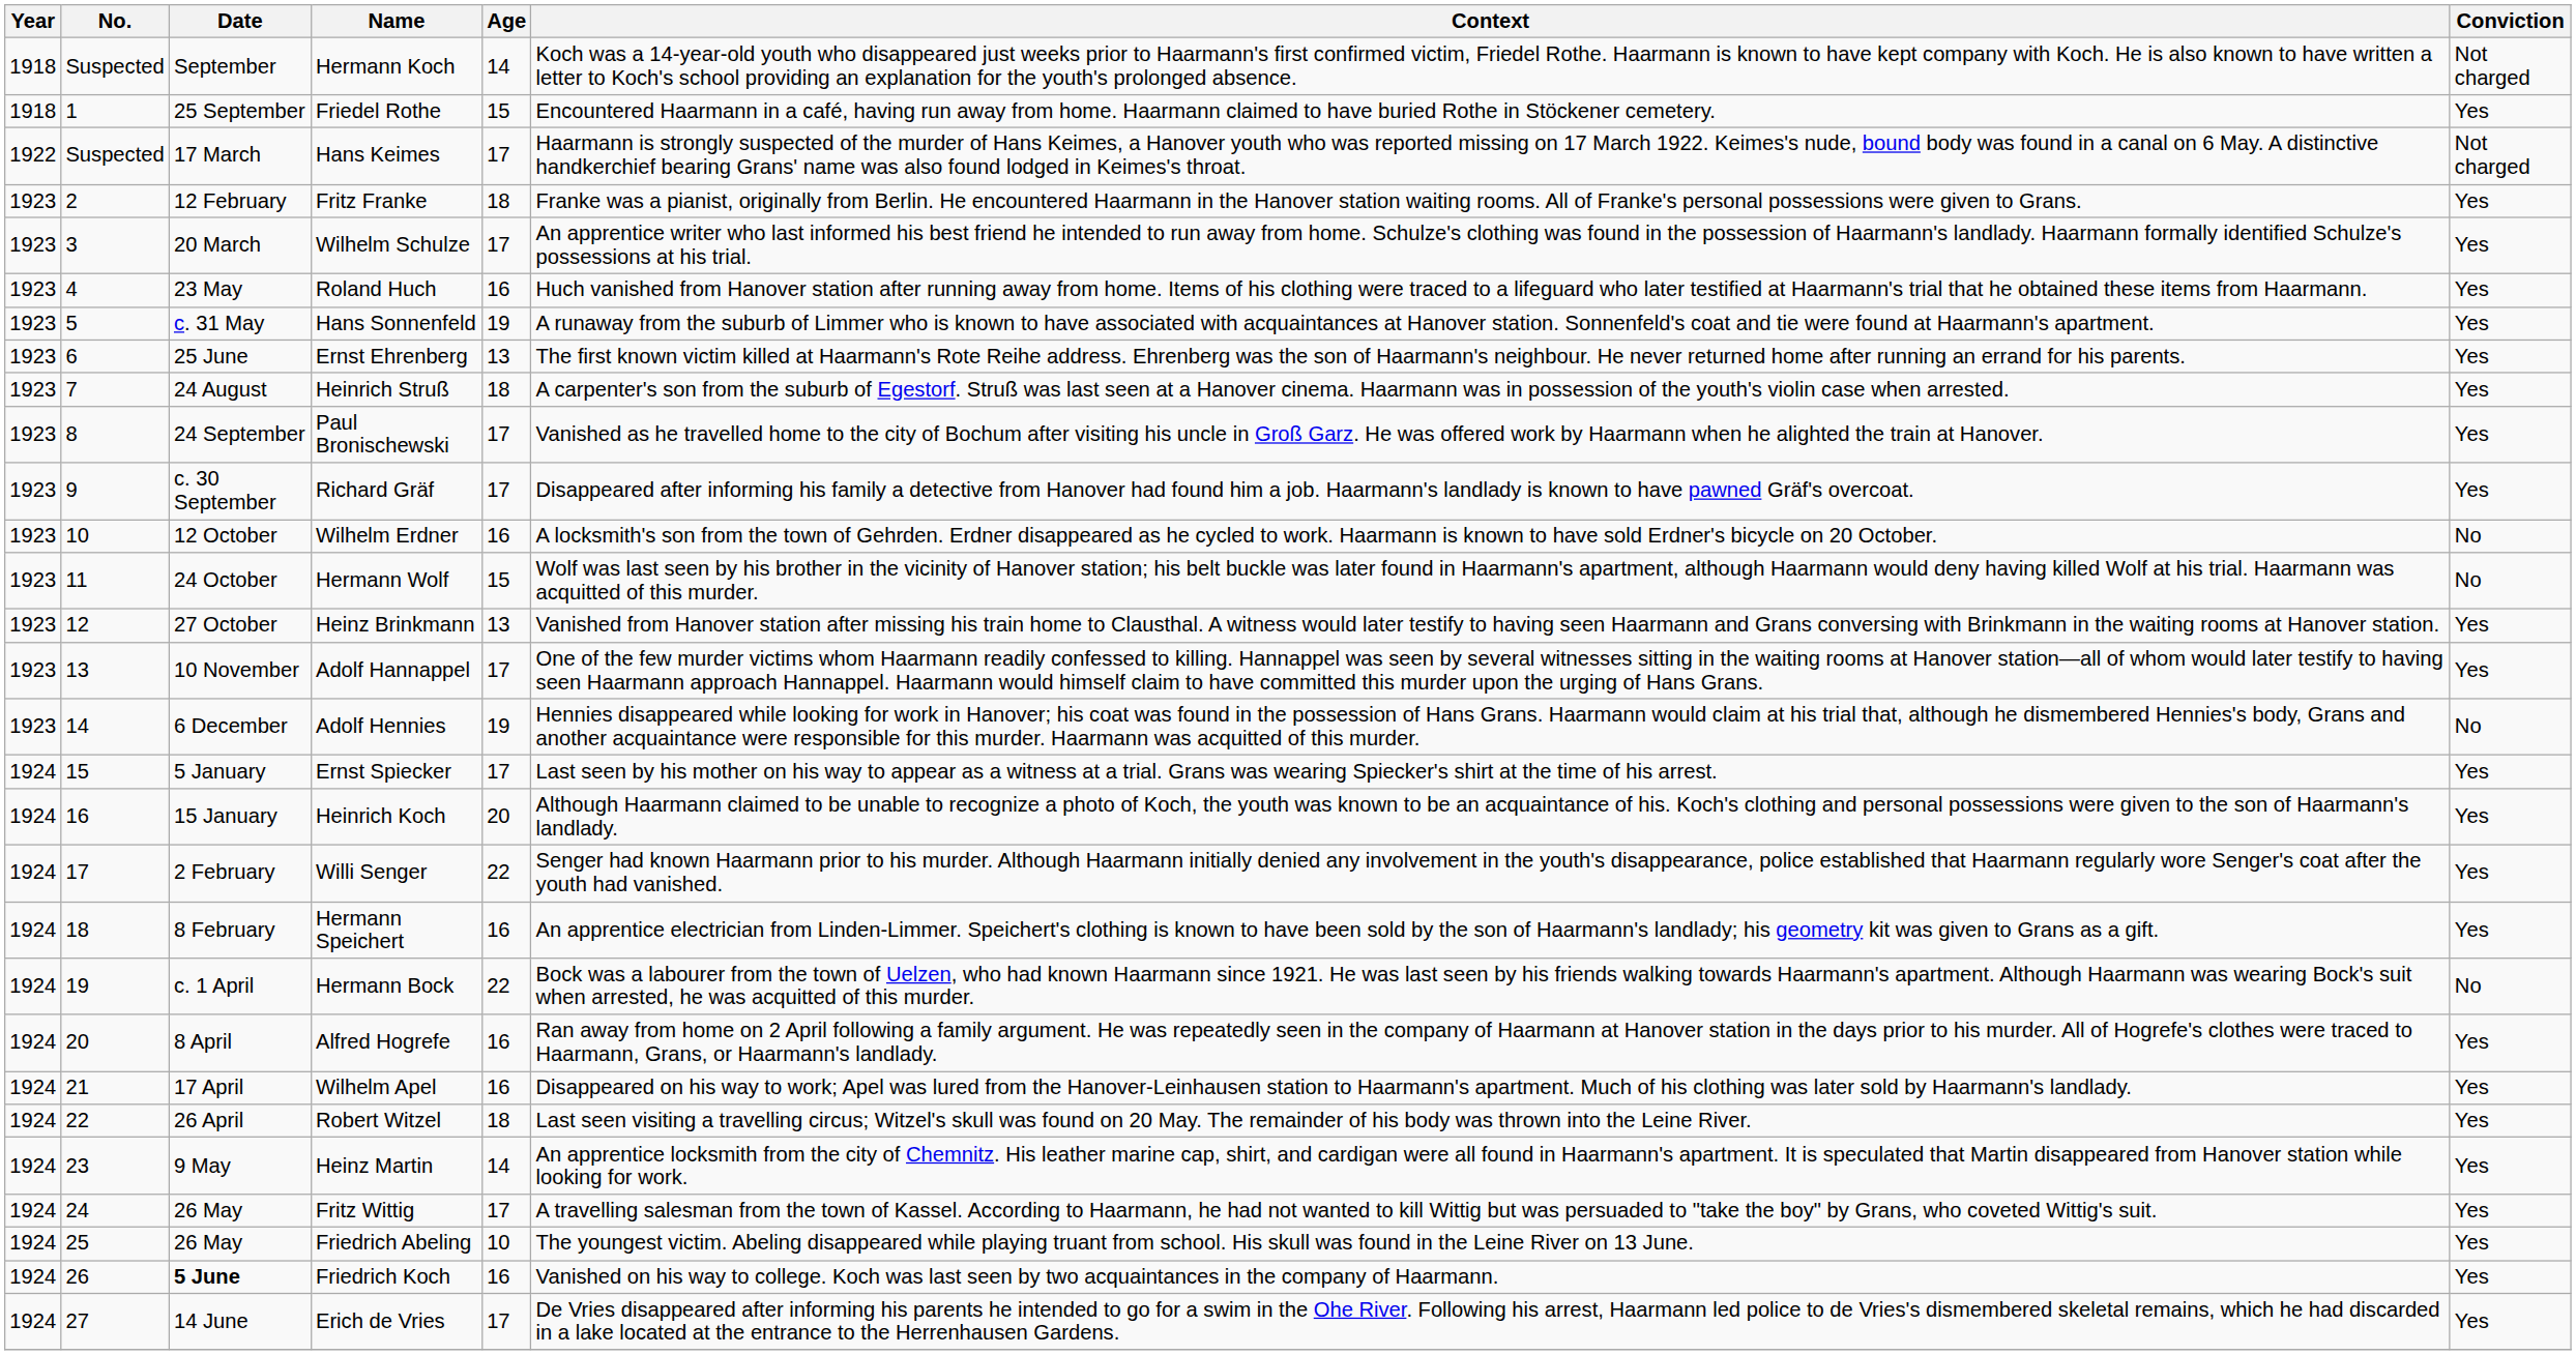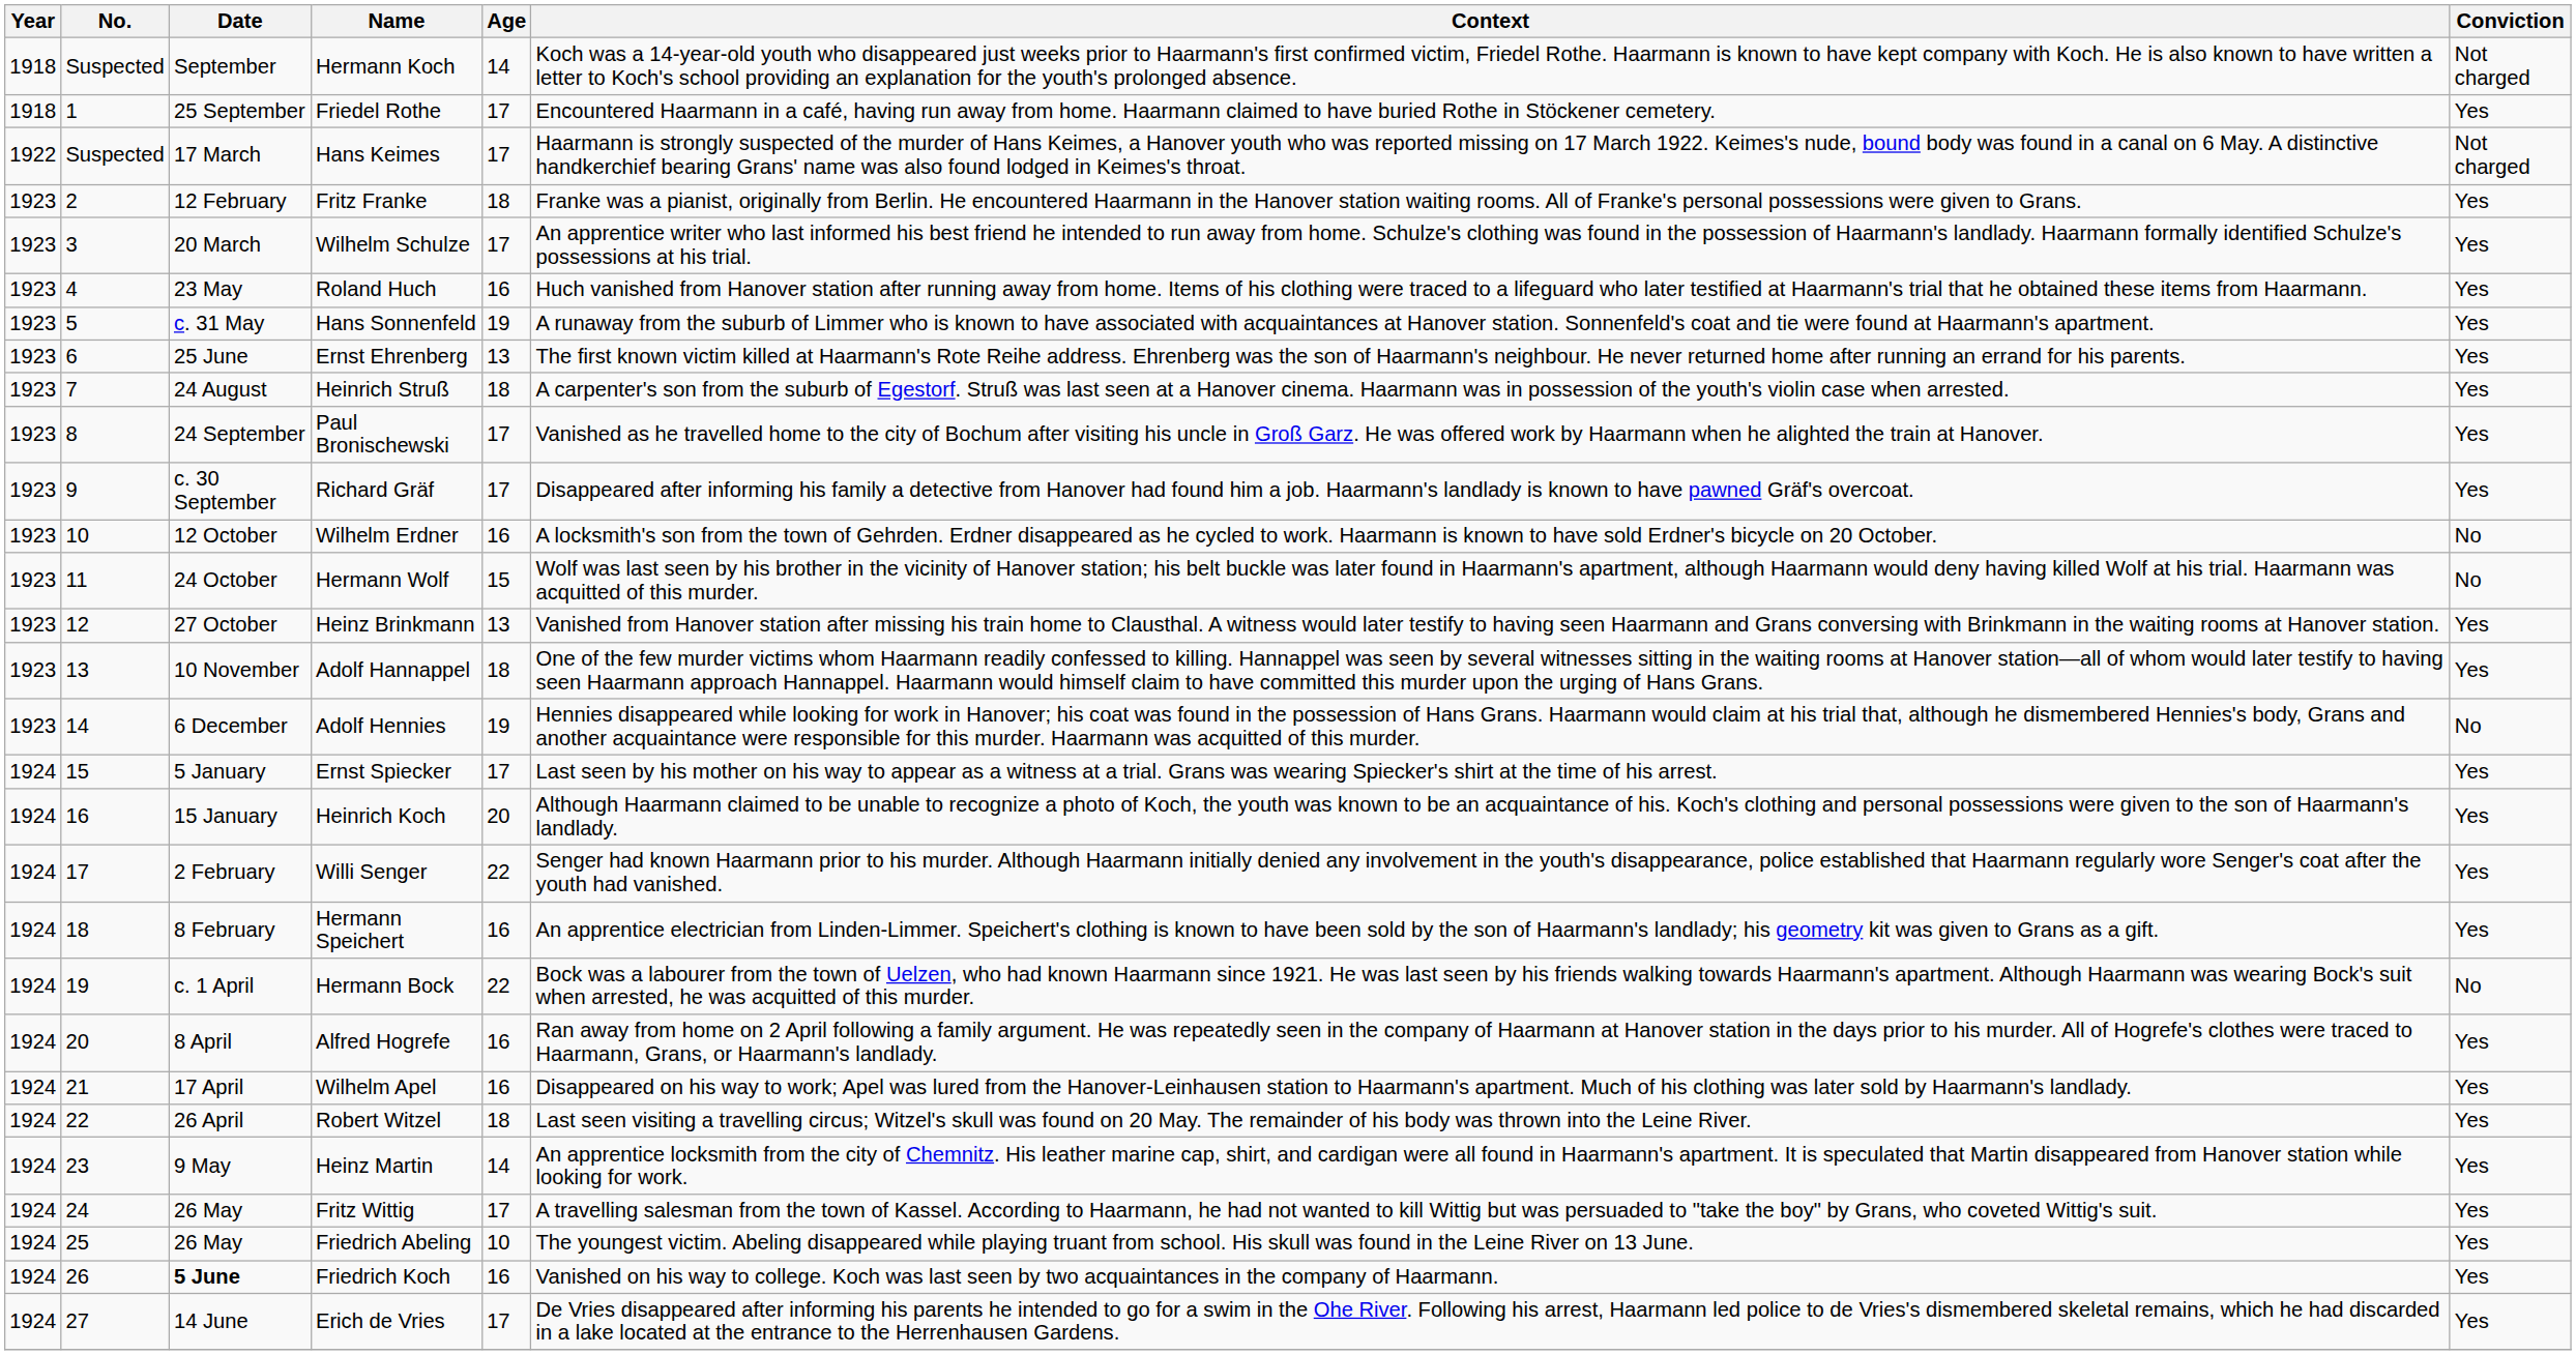 <table class="wikitable sortable">
 <tr>
 <th>Year</th>
 <th>No.</th>
 <th>Date</th>
 <th>Name</th>
 <th>Age</th>
 <th>Context</th>
 <th>Conviction</th>
 </tr>
 <tr>
 <td>1918</td>
 <td>Suspected</td>
 <td>September</td>
 <td>Hermann Koch</td>
 <td>14</td>
 <td>Koch was a 14-year-old youth who disappeared just weeks prior to Haarmann's first confirmed victim, Friedel Rothe. Haarmann is known to have kept company with Koch. He is also known to have written a letter to Koch's school providing an explanation for the youth's prolonged absence.</td>
 <td>Not charged</td>
 </tr>
 <tr>
 <td>1918</td>
 <td>1</td>
 <td>25 September</td>
 <td>Friedel Rothe</td>
-<td>15</td>
+<td>17</td>
 <td>Encountered Haarmann in a café, having run away from home. Haarmann claimed to have buried Rothe in Stöckener cemetery.</td>
 <td>Yes</td>
 </tr>
 <tr>
 <td>1922</td>
 <td>Suspected</td>
 <td>17 March</td>
 <td>Hans Keimes</td>
 <td>17</td>
 <td>Haarmann is strongly suspected of the murder of Hans Keimes, a Hanover youth who was reported missing on 17 March 1922. Keimes's nude, <a href='#'>bound</a> body was found in a canal on 6 May. A distinctive handkerchief bearing Grans' name was also found lodged in Keimes's throat.</td>
 <td>Not charged</td>
 </tr>
 <tr>
 <td>1923</td>
 <td>2</td>
 <td>12 February</td>
 <td>Fritz Franke</td>
 <td>18</td>
 <td>Franke was a pianist, originally from Berlin. He encountered Haarmann in the Hanover station waiting rooms. All of Franke's personal possessions were given to Grans.</td>
 <td>Yes</td>
 </tr>
 <tr>
 <td>1923</td>
 <td>3</td>
 <td>20 March</td>
 <td>Wilhelm Schulze</td>
 <td>17</td>
 <td>An apprentice writer who last informed his best friend he intended to run away from home. Schulze's clothing was found in the possession of Haarmann's landlady. Haarmann formally identified Schulze's possessions at his trial.</td>
 <td>Yes</td>
 </tr>
 <tr>
 <td>1923</td>
 <td>4</td>
 <td>23 May</td>
 <td>Roland Huch</td>
 <td>16</td>
 <td>Huch vanished from Hanover station after running away from home. Items of his clothing were traced to a lifeguard who later testified at Haarmann's trial that he obtained these items from Haarmann.</td>
 <td>Yes</td>
 </tr>
 <tr>
 <td>1923</td>
 <td>5</td>
 <td><a href='#'>c</a>. 31 May</td>
 <td>Hans Sonnenfeld</td>
 <td>19</td>
 <td>A runaway from the suburb of Limmer who is known to have associated with acquaintances at Hanover station. Sonnenfeld's coat and tie were found at Haarmann's apartment.</td>
 <td>Yes</td>
 </tr>
 <tr>
 <td>1923</td>
 <td>6</td>
 <td>25 June</td>
 <td>Ernst Ehrenberg</td>
 <td>13</td>
 <td>The first known victim killed at Haarmann's Rote Reihe address. Ehrenberg was the son of Haarmann's neighbour. He never returned home after running an errand for his parents.</td>
 <td>Yes</td>
 </tr>
 <tr>
 <td>1923</td>
 <td>7</td>
 <td>24 August</td>
 <td>Heinrich Struß</td>
 <td>18</td>
 <td>A carpenter's son from the suburb of <a href='#'>Egestorf</a>. Struß was last seen at a Hanover cinema. Haarmann was in possession of the youth's violin case when arrested.</td>
 <td>Yes</td>
 </tr>
 <tr>
 <td>1923</td>
 <td>8</td>
 <td>24 September</td>
 <td>Paul Bronischewski</td>
 <td>17</td>
 <td>Vanished as he travelled home to the city of Bochum after visiting his uncle in <a href='#'>Groß Garz</a>. He was offered work by Haarmann when he alighted the train at Hanover.</td>
 <td>Yes</td>
 </tr>
 <tr>
 <td>1923</td>
 <td>9</td>
 <td>c. 30 September</td>
 <td>Richard Gräf</td>
 <td>17</td>
 <td>Disappeared after informing his family a detective from Hanover had found him a job. Haarmann's landlady is known to have <a href='#'>pawned</a> Gräf's overcoat.</td>
 <td>Yes</td>
 </tr>
 <tr>
 <td>1923</td>
 <td>10</td>
 <td>12 October</td>
 <td>Wilhelm Erdner</td>
 <td>16</td>
 <td>A locksmith's son from the town of Gehrden. Erdner disappeared as he cycled to work. Haarmann is known to have sold Erdner's bicycle on 20 October.</td>
 <td>No</td>
 </tr>
 <tr>
 <td>1923</td>
 <td>11</td>
 <td>24 October</td>
 <td>Hermann Wolf</td>
 <td>15</td>
 <td>Wolf was last seen by his brother in the vicinity of Hanover station; his belt buckle was later found in Haarmann's apartment, although Haarmann would deny having killed Wolf at his trial. Haarmann was acquitted of this murder.</td>
 <td>No</td>
 </tr>
 <tr>
 <td>1923</td>
 <td>12</td>
 <td>27 October</td>
 <td>Heinz Brinkmann</td>
 <td>13</td>
 <td>Vanished from Hanover station after missing his train home to Clausthal. A witness would later testify to having seen Haarmann and Grans conversing with Brinkmann in the waiting rooms at Hanover station.</td>
 <td>Yes</td>
 </tr>
 <tr>
 <td>1923</td>
 <td>13</td>
 <td>10 November</td>
 <td>Adolf Hannappel</td>
-<td>17</td>
+<td>18</td>
 <td>One of the few murder victims whom Haarmann readily confessed to killing. Hannappel was seen by several witnesses sitting in the waiting rooms at Hanover station—all of whom would later testify to having seen Haarmann approach Hannappel. Haarmann would himself claim to have committed this murder upon the urging of Hans Grans.</td>
 <td>Yes</td>
 </tr>
 <tr>
 <td>1923</td>
 <td>14</td>
 <td>6 December</td>
 <td>Adolf Hennies</td>
 <td>19</td>
 <td>Hennies disappeared while looking for work in Hanover; his coat was found in the possession of Hans Grans. Haarmann would claim at his trial that, although he dismembered Hennies's body, Grans and another acquaintance were responsible for this murder. Haarmann was acquitted of this murder.</td>
 <td>No</td>
 </tr>
 <tr>
 <td>1924</td>
 <td>15</td>
 <td>5 January</td>
 <td>Ernst Spiecker</td>
 <td>17</td>
 <td>Last seen by his mother on his way to appear as a witness at a trial. Grans was wearing Spiecker's shirt at the time of his arrest.</td>
 <td>Yes</td>
 </tr>
 <tr>
 <td>1924</td>
 <td>16</td>
 <td>15 January</td>
 <td>Heinrich Koch</td>
 <td>20</td>
 <td>Although Haarmann claimed to be unable to recognize a photo of Koch, the youth was known to be an acquaintance of his. Koch's clothing and personal possessions were given to the son of Haarmann's landlady.</td>
 <td>Yes</td>
 </tr>
 <tr>
 <td>1924</td>
 <td>17</td>
 <td>2 February</td>
 <td>Willi Senger</td>
 <td>22</td>
 <td>Senger had known Haarmann prior to his murder. Although Haarmann initially denied any involvement in the youth's disappearance, police established that Haarmann regularly wore Senger's coat after the youth had vanished.</td>
 <td>Yes</td>
 </tr>
 <tr>
 <td>1924</td>
 <td>18</td>
 <td>8 February</td>
 <td>Hermann Speichert</td>
 <td>16</td>
 <td>An apprentice electrician from Linden-Limmer. Speichert's clothing is known to have been sold by the son of Haarmann's landlady; his <a href='#'>geometry</a> kit was given to Grans as a gift.</td>
 <td>Yes</td>
 </tr>
 <tr>
 <td>1924</td>
 <td>19</td>
 <td>c. 1 April</td>
 <td>Hermann Bock</td>
 <td>22</td>
 <td>Bock was a labourer from the town of <a href='#'>Uelzen</a>, who had known Haarmann since 1921. He was last seen by his friends walking towards Haarmann's apartment. Although Haarmann was wearing Bock's suit when arrested, he was acquitted of this murder.</td>
 <td>No</td>
 </tr>
 <tr>
 <td>1924</td>
 <td>20</td>
 <td>8 April</td>
 <td>Alfred Hogrefe</td>
 <td>16</td>
 <td>Ran away from home on 2 April following a family argument. He was repeatedly seen in the company of Haarmann at Hanover station in the days prior to his murder. All of Hogrefe's clothes were traced to Haarmann, Grans, or Haarmann's landlady.</td>
 <td>Yes</td>
 </tr>
 <tr>
 <td>1924</td>
 <td>21</td>
 <td>17 April</td>
 <td>Wilhelm Apel</td>
 <td>16</td>
 <td>Disappeared on his way to work; Apel was lured from the Hanover-Leinhausen station to Haarmann's apartment. Much of his clothing was later sold by Haarmann's landlady.</td>
 <td>Yes</td>
 </tr>
 <tr>
 <td>1924</td>
 <td>22</td>
 <td>26 April</td>
 <td>Robert Witzel</td>
 <td>18</td>
 <td>Last seen visiting a travelling circus; Witzel's skull was found on 20 May. The remainder of his body was thrown into the Leine River.</td>
 <td>Yes</td>
 </tr>
 <tr>
 <td>1924</td>
 <td>23</td>
 <td>9 May</td>
 <td>Heinz Martin</td>
 <td>14</td>
 <td>An apprentice locksmith from the city of <a href='#'>Chemnitz</a>. His leather marine cap, shirt, and cardigan were all found in Haarmann's apartment. It is speculated that Martin disappeared from Hanover station while looking for work.</td>
 <td>Yes</td>
 </tr>
 <tr>
 <td>1924</td>
 <td>24</td>
 <td>26 May</td>
 <td>Fritz Wittig</td>
 <td>17</td>
 <td>A travelling salesman from the town of Kassel. According to Haarmann, he had not wanted to kill Wittig but was persuaded to "take the boy" by Grans, who coveted Wittig's suit.</td>
 <td>Yes</td>
 </tr>
 <tr>
 <td>1924</td>
 <td>25</td>
 <td>26 May</td>
 <td>Friedrich Abeling</td>
 <td>10</td>
 <td>The youngest victim. Abeling disappeared while playing truant from school. His skull was found in the Leine River on 13 June.</td>
 <td>Yes</td>
 </tr>
 <tr>
 <td>1924</td>
 <td>26</td>
 <td><strong>5 June</strong></td>
 <td>Friedrich Koch</td>
 <td>16</td>
 <td>Vanished on his way to college. Koch was last seen by two acquaintances in the company of Haarmann.</td>
 <td>Yes</td>
 </tr>
 <tr>
 <td>1924</td>
 <td>27</td>
 <td>14 June</td>
 <td>Erich de Vries</td>
 <td>17</td>
 <td>De Vries disappeared after informing his parents he intended to go for a swim in the <a href='#'>Ohe River</a>. Following his arrest, Haarmann led police to de Vries's dismembered skeletal remains, which he had discarded in a lake located at the entrance to the Herrenhausen Gardens.</td>
 <td>Yes</td>
 </tr>
 <tr>
 </tr>
 </table>
